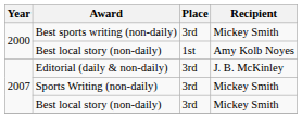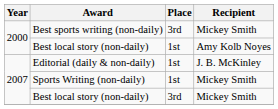 <table class="wikitable">
 <tr>
 <th>Year</th>
 <th>Award</th>
 <th>Place</th>
 <th>Recipient</th>
 </tr>
 <tr>
 <td rowspan="2">2000</td>
 <td>Best sports writing (non-daily)</td>
 <td>3rd</td>
 <td>Mickey Smith</td>
 </tr>
 <tr>
 <td>Best local story (non-daily)</td>
 <td>1st</td>
 <td>Amy Kolb Noyes</td>
 </tr>
 <tr>
 <td rowspan="3">2007</td>
 <td>Editorial (daily & non-daily)</td>
-<td>3rd</td>
+<td>1st</td>
 <td>J. B. McKinley</td>
 </tr>
 <tr>
 <td>Sports Writing (non-daily)</td>
-<td>3rd</td>
+<td>1st</td>
 <td>Mickey Smith</td>
 </tr>
 <tr>
 <td>Best local story (non-daily)</td>
 <td>3rd</td>
 <td>Mickey Smith</td>
 </tr>
 <tr>
 </tr>
 </table>
